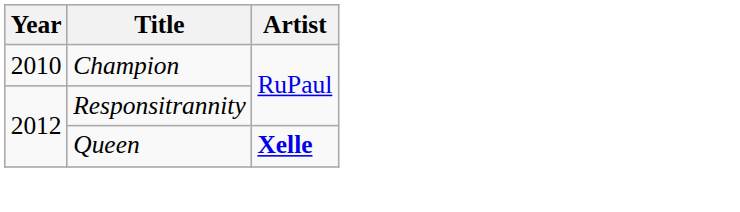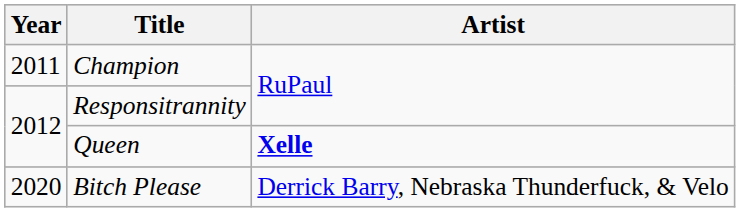 <table class="wikitable plainrowheaders sortable">
 <tr>
 <th scope="col">Year</th>
 <th scope="col">Title</th>
 <th scope="col">Artist</th>
 </tr>
 <tr>
-<td>2010</td>
+<td>2011</td>
 <td><em>Champion</em></td>
 <td rowspan="2"><a href='#'>RuPaul</a></td>
 </tr>
 <tr>
 <td rowspan="2">2012</td>
 <td><em>Responsitrannity</em></td>
 </tr>
 <tr>
 <td scope="row"><em>Queen</em></td>
 <td><strong><a href='#'>Xelle</a></strong></td>
 </tr>
+<tr>
+<td>2020</td>
+<td scope="row"><em>Bitch Please</em></td>
+<td><a href='#'>Derrick Barry</a>, Nebraska Thunderfuck, & Velo</td>
+</tr>
 </table>
